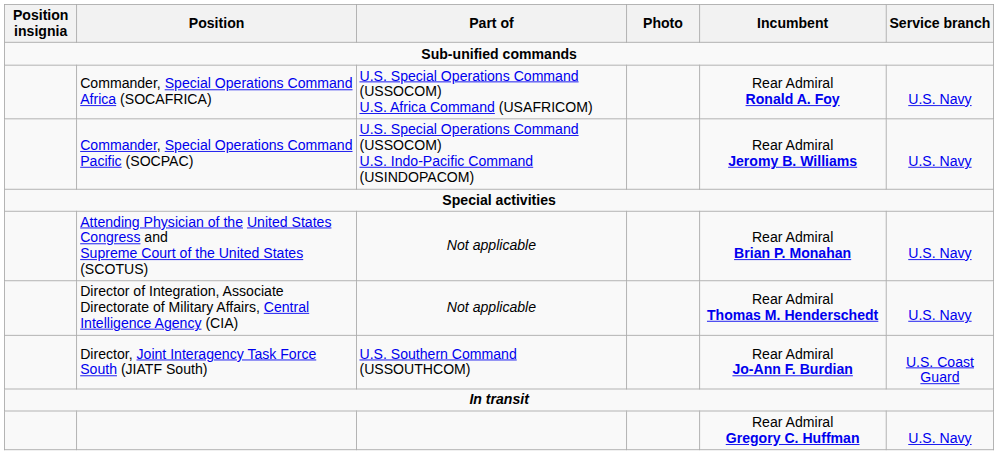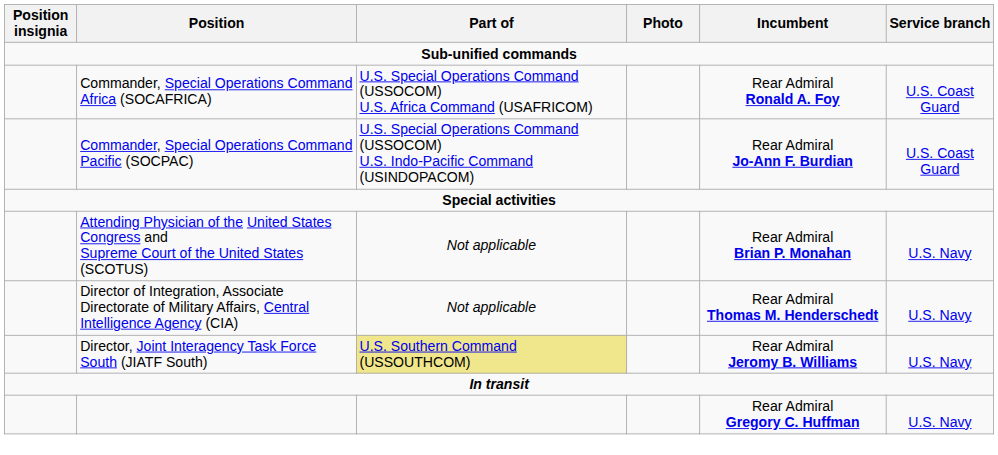 <table class="wikitable">
 <tr>
 <th width="75" style="text-align:center">Position insignia</th>
 <th width="310" style="text-align:center">Position</th>
 <th width="300" style="text-align:center">Part of</th>
 <th width="75" style="text-align:center">Photo</th>
 <th width="205" style="text-align:center">Incumbent</th>
 <th width="115" style="text-align:center">Service branch</th>
 </tr>
 <tr>
 <td colspan="6" style="text-align:center"><strong>Sub-unified commands</strong></td>
 </tr>
 <tr>
 <td></td>
 <td>Commander, <a href='#'>Special Operations Command Africa</a> (SOCAFRICA)</td>
 <td> <a href='#'>U.S. Special Operations Command</a> (USSOCOM)<br> <a href='#'>U.S. Africa Command</a> (USAFRICOM)</td>
 <td></td>
 <td style="text-align:center">Rear Admiral<br><strong><a href='#'>Ronald A. Foy</a></strong></td>
-<td style="text-align:center"><br><a href='#'>U.S. Navy</a></td>
+<td style="text-align:center"><br><a href='#'>U.S. Coast Guard</a></td>
 </tr>
 <tr>
 <td></td>
 <td><a href='#'>Commander</a>, <a href='#'>Special Operations Command Pacific</a> (SOCPAC)</td>
 <td> <a href='#'>U.S. Special Operations Command</a> (USSOCOM)<br> <a href='#'>U.S. Indo-Pacific Command</a> (USINDOPACOM)</td>
 <td></td>
-<td style="text-align:center">Rear Admiral<br><strong><a href='#'>Jeromy B. Williams</a></strong></td>
-<td style="text-align:center"><br><a href='#'>U.S. Navy</a></td>
+<td style="text-align:center">Rear Admiral<br><strong><a href='#'>Jo-Ann F. Burdian</a></strong></td>
+<td style="text-align:center"><br><a href='#'>U.S. Coast Guard</a></td>
 </tr>
 <tr>
 <td colspan="6" style="text-align:center"><strong>Special activities</strong></td>
 </tr>
 <tr>
 <td> </td>
 <td><a href='#'>Attending Physician of the</a> <a href='#'>United States Congress</a> and<br><a href='#'>Supreme Court of the United States</a> (SCOTUS)</td>
 <td style="text-align:center"><em>Not applicable</em></td>
 <td></td>
 <td style="text-align:center">Rear Admiral<br><strong><a href='#'>Brian P. Monahan</a></strong></td>
 <td style="text-align:center"><br><a href='#'>U.S. Navy</a></td>
 </tr>
 <tr>
 <td></td>
 <td>Director of Integration, Associate Directorate of Military Affairs, <a href='#'>Central Intelligence Agency</a> (CIA)</td>
 <td style="text-align:center"><em>Not applicable</em></td>
 <td></td>
 <td style="text-align:center">Rear Admiral<br><strong><a href='#'>Thomas M. Henderschedt</a></strong></td>
 <td style="text-align:center"><br><a href='#'>U.S. Navy</a></td>
 </tr>
 <tr>
 <td></td>
 <td>Director, <a href='#'>Joint Interagency Task Force South</a> (JIATF South)</td>
-<td> <a href='#'>U.S. Southern Command</a> (USSOUTHCOM)</td>
+<td style="background: khaki;"> <a href='#'>U.S. Southern Command</a> (USSOUTHCOM)</td>
 <td></td>
-<td style="text-align:center">Rear Admiral<br><strong><a href='#'>Jo-Ann F. Burdian</a></strong></td>
-<td style="text-align:center"><br><a href='#'>U.S. Coast Guard</a></td>
+<td style="text-align:center">Rear Admiral<br><strong><a href='#'>Jeromy B. Williams</a></strong></td>
+<td style="text-align:center"><br><a href='#'>U.S. Navy</a></td>
 </tr>
 <tr>
 <td colspan="6" style="text-align:center"><strong><em>In transit</em></strong></td>
 </tr>
 <tr>
 <td></td>
 <td></td>
 <td></td>
 <td></td>
 <td style="text-align:center">Rear Admiral<br><strong><a href='#'>Gregory C. Huffman</a></strong></td>
 <td style="text-align:center"><br><a href='#'>U.S. Navy</a></td>
 </tr>
 </table>
